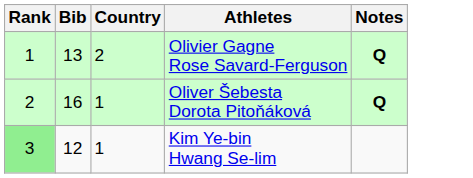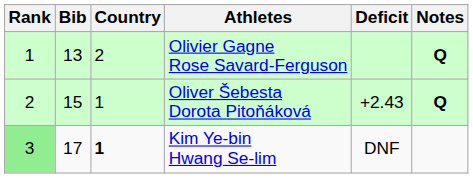 <table class="wikitable" style="text-align:center;">
 <tr>
 <th>Rank</th>
 <th>Bib</th>
 <th>Country</th>
 <th>Athletes</th>
+<th>Deficit</th>
 <th>Notes</th>
 </tr>
 <tr bgcolor="#ccffcc">
 <td>1</td>
 <td>13</td>
 <td align=left> 2</td>
 <td align=left><a href='#'>Olivier Gagne</a><br><a href='#'>Rose Savard-Ferguson</a></td>
+<td></td>
 <td><strong>Q</strong></td>
 </tr>
 <tr bgcolor="#ccffcc">
 <td>2</td>
-<td>16</td>
+<td>15</td>
 <td align=left> 1</td>
 <td align=left><a href='#'>Oliver Šebesta</a><br><a href='#'>Dorota Pitoňáková</a></td>
+<td>+2.43</td>
 <td><strong>Q</strong></td>
 </tr>
 <tr>
 <td style="background: lightgreen;">3</td>
-<td>12</td>
-<td align=left> 1</td>
+<td>17</td>
+<td align=left><strong> 1</strong></td>
 <td align=left><a href='#'>Kim Ye-bin</a><br><a href='#'>Hwang Se-lim</a></td>
+<td>DNF</td>
 <td></td>
 </tr>
 </table>
